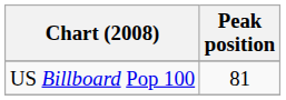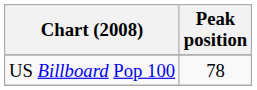 <table class="wikitable sortable">
 <tr>
 <th>Chart (2008)</th>
 <th>Peak<br>position</th>
 </tr>
 <tr>
 </tr>
 <tr>
 </tr>
 <tr>
 <td>US <em><a href='#'>Billboard</a></em> <a href='#'>Pop 100</a></td>
-<td align="center">81</td>
+<td align="center">78</td>
 </tr>
 <tr>
 </tr>
 <tr>
 </tr>
 <tr>
 </tr>
 </table>
